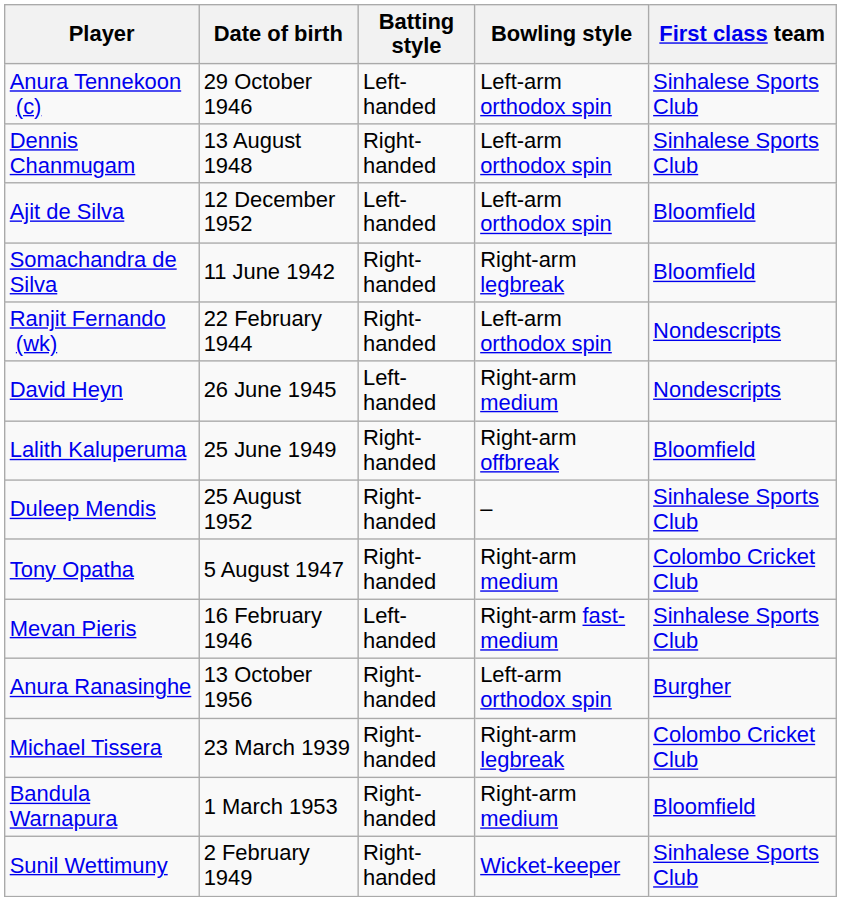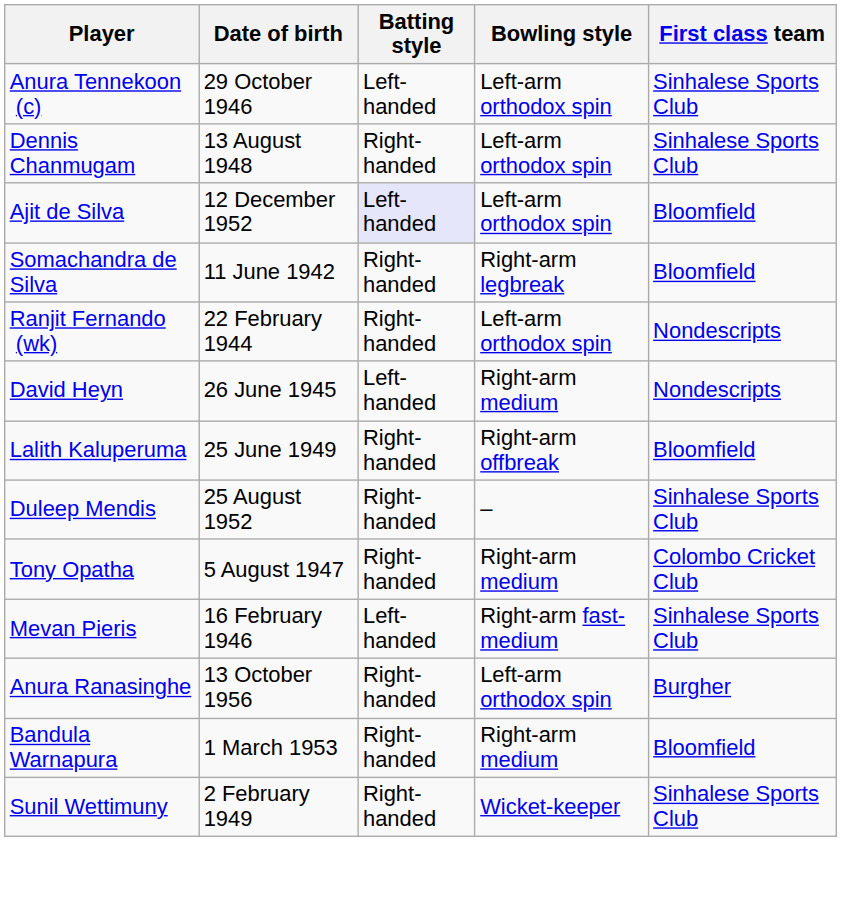 <table class="wikitable">
 <tr>
 <th>Player</th>
 <th>Date of birth</th>
 <th>Batting style</th>
 <th>Bowling style</th>
 <th><a href='#'>First class</a> team</th>
 </tr>
 <tr>
 <td><a href='#'>Anura Tennekoon</a>  <a href='#'>(c)</a></td>
 <td>29 October 1946</td>
 <td>Left-handed</td>
 <td>Left-arm <a href='#'>orthodox spin</a></td>
 <td><a href='#'>Sinhalese Sports Club</a></td>
 </tr>
 <tr>
 <td><a href='#'>Dennis Chanmugam</a></td>
 <td>13 August 1948</td>
 <td>Right-handed</td>
 <td>Left-arm <a href='#'>orthodox spin</a></td>
 <td><a href='#'>Sinhalese Sports Club</a></td>
 </tr>
 <tr>
 <td><a href='#'>Ajit de Silva</a></td>
 <td>12 December 1952</td>
-<td>Left-handed</td>
+<td style="background: lavender;">Left-handed</td>
 <td>Left-arm <a href='#'>orthodox spin</a></td>
 <td><a href='#'>Bloomfield</a></td>
 </tr>
 <tr>
 <td><a href='#'>Somachandra de Silva</a></td>
 <td>11 June 1942</td>
 <td>Right-handed</td>
 <td>Right-arm <a href='#'>legbreak</a></td>
 <td><a href='#'>Bloomfield</a></td>
 </tr>
 <tr>
 <td><a href='#'>Ranjit Fernando</a>  <a href='#'>(wk)</a></td>
 <td>22 February 1944</td>
 <td>Right-handed</td>
 <td>Left-arm <a href='#'>orthodox spin</a></td>
 <td><a href='#'>Nondescripts</a></td>
 </tr>
 <tr>
 <td><a href='#'>David Heyn</a></td>
 <td>26 June 1945</td>
 <td>Left-handed</td>
 <td>Right-arm <a href='#'>medium</a></td>
 <td><a href='#'>Nondescripts</a></td>
 </tr>
 <tr>
 <td><a href='#'>Lalith Kaluperuma</a></td>
 <td>25 June 1949</td>
 <td>Right-handed</td>
 <td>Right-arm <a href='#'>offbreak</a></td>
 <td><a href='#'>Bloomfield</a></td>
 </tr>
 <tr>
 <td><a href='#'>Duleep Mendis</a></td>
 <td>25 August 1952</td>
 <td>Right-handed</td>
 <td>–</td>
 <td><a href='#'>Sinhalese Sports Club</a></td>
 </tr>
 <tr>
 <td><a href='#'>Tony Opatha</a></td>
 <td>5 August 1947</td>
 <td>Right-handed</td>
 <td>Right-arm <a href='#'>medium</a></td>
 <td><a href='#'>Colombo Cricket Club</a></td>
 </tr>
 <tr>
 <td><a href='#'>Mevan Pieris</a></td>
 <td>16 February 1946</td>
 <td>Left-handed</td>
 <td>Right-arm <a href='#'>fast-medium</a></td>
 <td><a href='#'>Sinhalese Sports Club</a></td>
 </tr>
 <tr>
 <td><a href='#'>Anura Ranasinghe</a></td>
 <td>13 October 1956</td>
 <td>Right-handed</td>
 <td>Left-arm <a href='#'>orthodox spin</a></td>
 <td><a href='#'>Burgher</a></td>
 </tr>
 <tr>
-<td><a href='#'>Michael Tissera</a></td>
-<td>23 March 1939</td>
-<td>Right-handed</td>
-<td>Right-arm <a href='#'>legbreak</a></td>
-<td><a href='#'>Colombo Cricket Club</a></td>
-</tr>
-<tr>
 <td><a href='#'>Bandula Warnapura</a></td>
 <td>1 March 1953</td>
 <td>Right-handed</td>
 <td>Right-arm <a href='#'>medium</a></td>
 <td><a href='#'>Bloomfield</a></td>
 </tr>
 <tr>
 <td><a href='#'>Sunil Wettimuny</a></td>
 <td>2 February 1949</td>
 <td>Right-handed</td>
 <td><a href='#'>Wicket-keeper</a></td>
 <td><a href='#'>Sinhalese Sports Club</a></td>
 </tr>
 </table>
